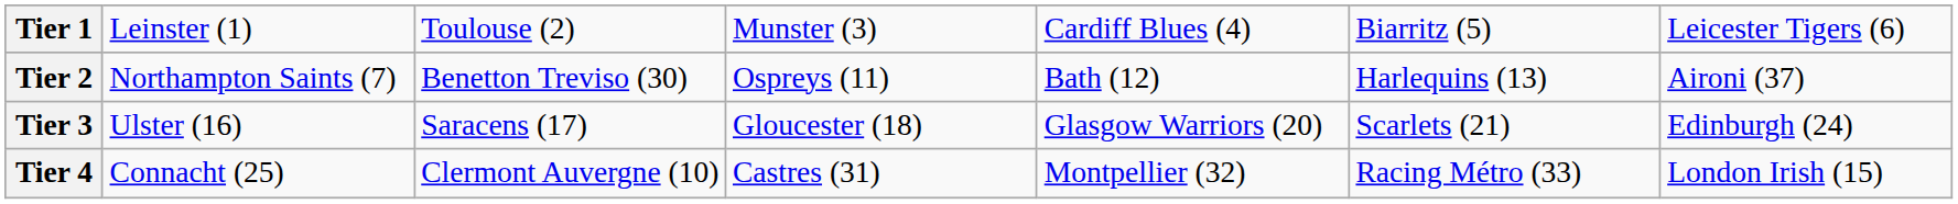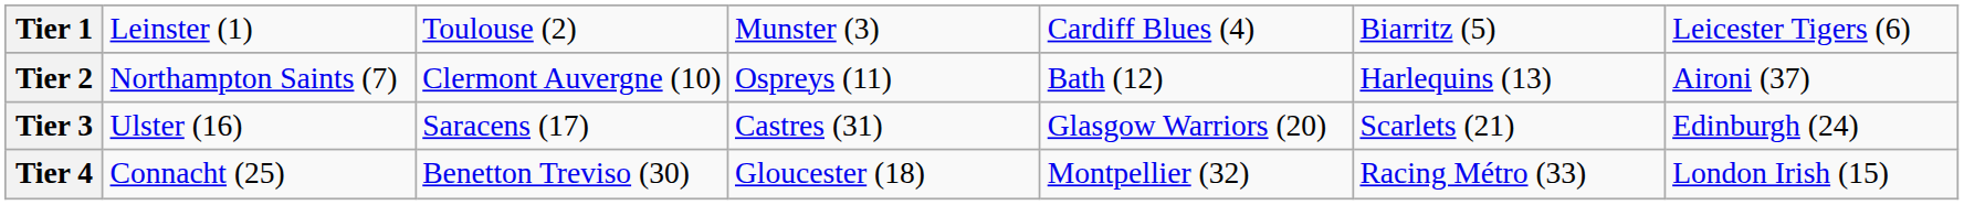 <table class="wikitable">
 <tr>
 <th width=5%>Tier 1</th>
 <td width=16%> <a href='#'>Leinster</a>  (1)</td>
 <td width=16%> <a href='#'>Toulouse</a> (2)</td>
 <td width=16%> <a href='#'>Munster</a>  (3)</td>
 <td width=16%> <a href='#'>Cardiff Blues</a> (4)</td>
 <td width=16%> <a href='#'>Biarritz</a> (5)</td>
 <td width=16%> <a href='#'>Leicester Tigers</a> (6)</td>
 </tr>
 <tr>
 <th>Tier 2</th>
 <td> <a href='#'>Northampton Saints</a> (7)</td>
-<td> <a href='#'>Benetton Treviso</a> (30)</td>
+<td> <a href='#'>Clermont Auvergne</a> (10)</td>
 <td> <a href='#'>Ospreys</a> (11)</td>
 <td> <a href='#'>Bath</a> (12)</td>
 <td> <a href='#'>Harlequins</a> (13)</td>
 <td> <a href='#'>Aironi</a> (37)</td>
 </tr>
 <tr>
 <th>Tier 3</th>
 <td> <a href='#'>Ulster</a>  (16)</td>
 <td> <a href='#'>Saracens</a> (17)</td>
-<td> <a href='#'>Gloucester</a> (18)</td>
+<td> <a href='#'>Castres</a> (31)</td>
 <td> <a href='#'>Glasgow Warriors</a> (20)</td>
 <td> <a href='#'>Scarlets</a> (21)</td>
 <td> <a href='#'>Edinburgh</a> (24)</td>
 </tr>
 <tr>
 <th>Tier 4</th>
 <td> <a href='#'>Connacht</a> (25)</td>
-<td> <a href='#'>Clermont Auvergne</a> (10)</td>
-<td> <a href='#'>Castres</a> (31)</td>
+<td> <a href='#'>Benetton Treviso</a> (30)</td>
+<td> <a href='#'>Gloucester</a> (18)</td>
 <td> <a href='#'>Montpellier</a> (32)</td>
 <td> <a href='#'>Racing Métro</a> (33)</td>
 <td> <a href='#'>London Irish</a> (15)</td>
 </tr>
 </table>
